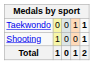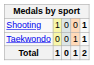 <table class="wikitable" style="font-size:90%; text-align:center;">
 <tr>
 <th colspan="5">Medals by sport</th>
+</tr>
+<tr>
+<td align="left"><a href='#'>Shooting</a></td>
+<td style="background:#F7F6A8;">1</td>
+<td style="background:#DCE5E5;">0</td>
+<td style="background:#FFDAB9;">0</td>
+<td><strong>1</strong></td>
 </tr>
 <tr>
 <td align="left"><a href='#'>Taekwondo</a></td>
 <td style="background:#F7F6A8;">0</td>
 <td style="background:#DCE5E5;">0</td>
 <td style="background:#FFDAB9;">1</td>
-<td><strong>1</strong></td>
-</tr>
-<tr>
-<td align="left"><a href='#'>Shooting</a></td>
-<td style="background:#F7F6A8;">1</td>
-<td style="background:#DCE5E5;">0</td>
-<td style="background:#FFDAB9;">0</td>
 <td><strong>1</strong></td>
 </tr>
 <tr class="sortbottom">
 <th>Total</th>
 <th>1</th>
 <th>0</th>
 <th>1</th>
 <th>2</th>
 </tr>
 </table>
